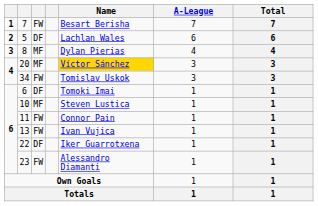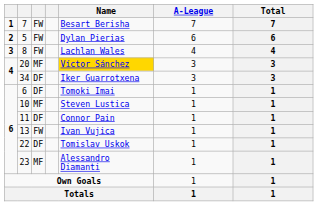 <table class="wikitable" style="text-align:center">
 <tr>
 <th width=15></th>
 <th width=15></th>
 <th width=15></th>
 <th width=15></th>
 <th width=145>Name</th>
 <th width=120><a href='#'>A-League</a></th>
 <th width=120>Total</th>
 </tr>
 <tr>
 <td><strong>1</strong></td>
 <td>7</td>
 <td>FW</td>
 <td></td>
 <td align=left><a href='#'>Besart Berisha</a></td>
 <td>7</td>
 <th>7</th>
 </tr>
 <tr>
 <td><strong>2</strong></td>
 <td>5</td>
-<td>DF</td>
+<td>FW</td>
 <td></td>
-<td align=left><a href='#'>Lachlan Wales</a></td>
+<td align=left><a href='#'>Dylan Pierias</a></td>
 <td>6</td>
 <th>6</th>
 </tr>
 <tr>
 <td><strong>3</strong></td>
 <td>8</td>
-<td>MF</td>
+<td>FW</td>
 <td></td>
-<td align=left><a href='#'>Dylan Pierias</a></td>
+<td align=left><a href='#'>Lachlan Wales</a></td>
 <td>4</td>
 <th>4</th>
 </tr>
 <tr>
 <td rowspan="2"><strong>4</strong></td>
 <td>20</td>
 <td>MF</td>
 <td></td>
 <td align=left style="background: gold;"><a href='#'>Víctor Sánchez</a></td>
 <td>3</td>
 <th>3</th>
 </tr>
 <tr>
 <td>34</td>
-<td>FW</td>
+<td>DF</td>
 <td></td>
-<td align=left><a href='#'>Tomislav Uskok</a></td>
+<td align=left><a href='#'>Iker Guarrotxena</a></td>
 <td>3</td>
 <th>3</th>
 </tr>
 <tr>
 <td rowspan="6"><strong>6</strong></td>
 <td>6</td>
 <td>DF</td>
 <td></td>
 <td align=left><a href='#'>Tomoki Imai</a></td>
 <td>1</td>
 <th>1</th>
 </tr>
 <tr>
 <td>10</td>
 <td>MF</td>
 <td></td>
 <td align=left><a href='#'>Steven Lustica</a></td>
 <td>1</td>
 <th>1</th>
 </tr>
 <tr>
 <td>11</td>
-<td>FW</td>
+<td>DF</td>
 <td></td>
 <td align=left><a href='#'>Connor Pain</a></td>
 <td>1</td>
 <th>1</th>
 </tr>
 <tr>
 <td>13</td>
 <td>FW</td>
 <td></td>
 <td align=left><a href='#'>Ivan Vujica</a></td>
 <td>1</td>
 <th>1</th>
 </tr>
 <tr>
 <td>22</td>
 <td>DF</td>
 <td></td>
-<td align=left><a href='#'>Iker Guarrotxena</a></td>
+<td align=left><a href='#'>Tomislav Uskok</a></td>
 <td>1</td>
 <th>1</th>
 </tr>
 <tr>
 <td>23</td>
-<td>FW</td>
+<td>MF</td>
 <td></td>
 <td align=left><a href='#'>Alessandro Diamanti</a></td>
 <td>1</td>
 <th>1</th>
 </tr>
 <tr>
 <td colspan="5"><strong>Own Goals</strong></td>
 <td>1</td>
 <th>1</th>
 </tr>
 <tr>
 <th colspan="5"><strong>Totals</strong></th>
 <th>1</th>
 <th>1</th>
 </tr>
 </table>
